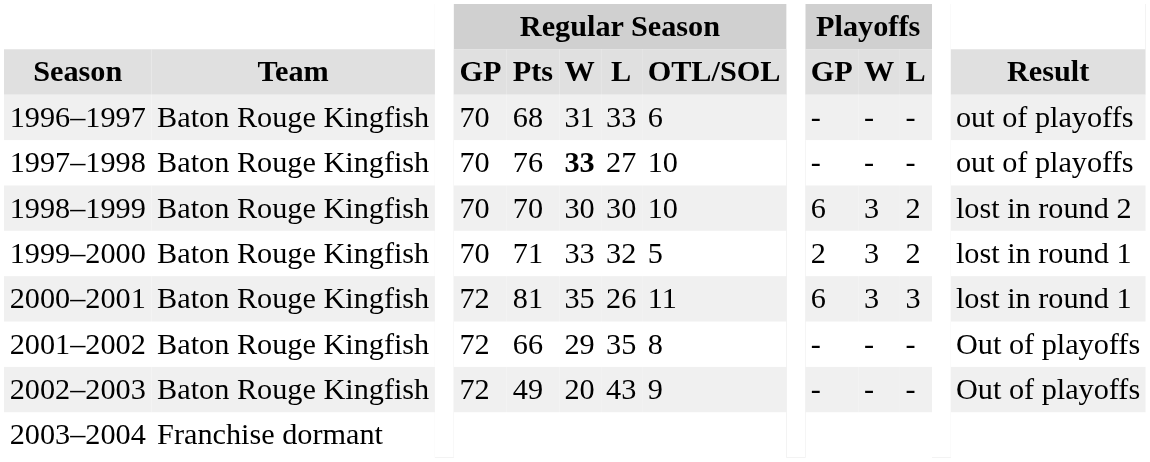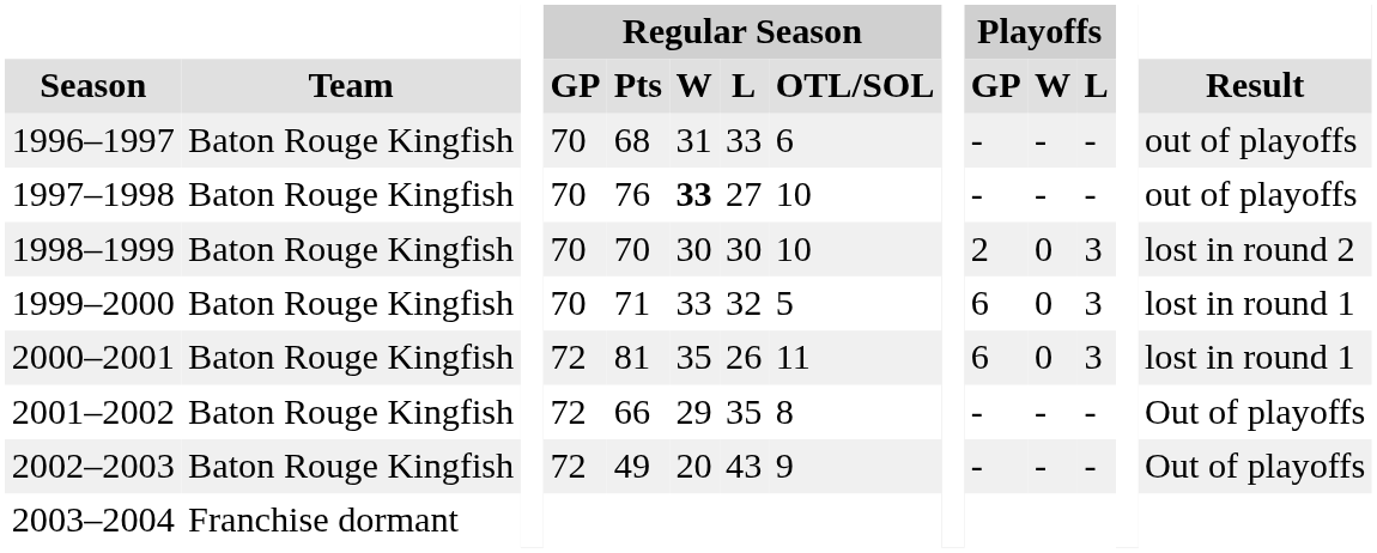 <table BORDER="0" CELLPADDING="3" CELLSPACING="0">
 <tr bgcolor="#d0d0d0">
 <th colspan="2" bgcolor="#ffffff"> </th>
 <td rowspan="99" bgcolor="#ffffff"> </td>
 <th colspan="5">Regular Season</th>
 <td rowspan="99" bgcolor="#ffffff"> </td>
 <th colspan="3">Playoffs</th>
 <td rowspan="99" bgcolor="#ffffff"> </td>
 <td bgcolor="#ffffff"> </td>
 </tr>
 <tr bgcolor="#e0e0e0">
 <th>Season</th>
 <th>Team</th>
 <th>GP</th>
 <th>Pts</th>
 <th>W</th>
 <th>L</th>
 <th>OTL/SOL</th>
 <th>GP</th>
 <th>W</th>
 <th>L</th>
 <th>Result</th>
 </tr>
 <tr bgcolor="#f0f0f0">
 <td>1996–1997</td>
 <td>Baton Rouge Kingfish</td>
 <td>70</td>
 <td>68</td>
 <td>31</td>
 <td>33</td>
 <td>6</td>
 <td>-</td>
 <td>-</td>
 <td>-</td>
 <td>out of playoffs</td>
 </tr>
 <tr>
 <td>1997–1998</td>
 <td>Baton Rouge Kingfish</td>
 <td>70</td>
 <td>76</td>
 <td><strong>33</strong></td>
 <td>27</td>
 <td>10</td>
 <td>-</td>
 <td>-</td>
 <td>-</td>
 <td>out of playoffs</td>
 </tr>
 <tr bgcolor="#f0f0f0">
 <td>1998–1999</td>
 <td>Baton Rouge Kingfish</td>
 <td>70</td>
 <td>70</td>
 <td>30</td>
 <td>30</td>
 <td>10</td>
-<td>6</td>
+<td>2</td>
+<td>0</td>
 <td>3</td>
-<td>2</td>
 <td>lost in round 2</td>
 </tr>
 <tr>
 <td>1999–2000</td>
 <td>Baton Rouge Kingfish</td>
 <td>70</td>
 <td>71</td>
 <td>33</td>
 <td>32</td>
 <td>5</td>
-<td>2</td>
+<td>6</td>
+<td>0</td>
 <td>3</td>
-<td>2</td>
 <td>lost in round 1</td>
 </tr>
 <tr bgcolor="#f0f0f0">
 <td>2000–2001</td>
 <td>Baton Rouge Kingfish</td>
 <td>72</td>
 <td>81</td>
 <td>35</td>
 <td>26</td>
 <td>11</td>
 <td>6</td>
-<td>3</td>
+<td>0</td>
 <td>3</td>
 <td>lost in round 1</td>
 </tr>
 <tr>
 <td>2001–2002</td>
 <td>Baton Rouge Kingfish</td>
 <td>72</td>
 <td>66</td>
 <td>29</td>
 <td>35</td>
 <td>8</td>
 <td>-</td>
 <td>-</td>
 <td>-</td>
 <td>Out of playoffs</td>
 </tr>
 <tr bgcolor="#f0f0f0">
 <td>2002–2003</td>
 <td>Baton Rouge Kingfish</td>
 <td>72</td>
 <td>49</td>
 <td>20</td>
 <td>43</td>
 <td>9</td>
 <td>-</td>
 <td>-</td>
 <td>-</td>
 <td>Out of playoffs</td>
 </tr>
 <tr>
 <td>2003–2004</td>
 <td colspan="10">Franchise dormant</td>
 </tr>
 </table>
